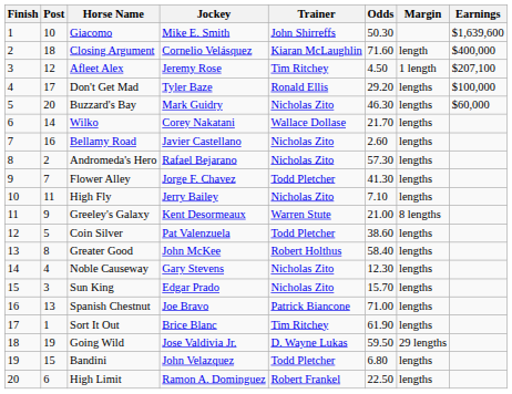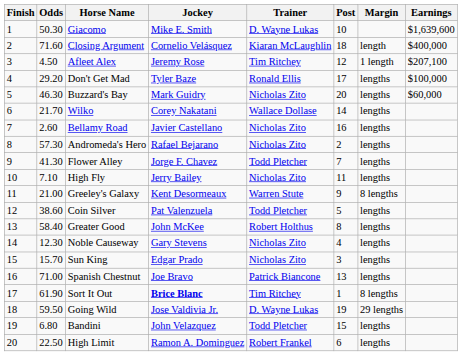 <table class="wikitable" border="1">
 <tr>
 <th>Finish</th>
-<th>Post</th>
+<th>Odds</th>
 <th>Horse Name</th>
 <th>Jockey</th>
 <th>Trainer</th>
-<th>Odds</th>
+<th>Post</th>
 <th>Margin</th>
 <th>Earnings</th>
 </tr>
 <tr>
 <td>1</td>
-<td>10</td>
+<td>50.30</td>
 <td><a href='#'>Giacomo</a></td>
 <td><a href='#'>Mike E. Smith</a></td>
-<td><a href='#'>John Shirreffs</a></td>
-<td>50.30</td>
+<td><a href='#'>D. Wayne Lukas</a></td>
+<td>10</td>
 <td></td>
 <td>$1,639,600</td>
 </tr>
 <tr>
 <td>2</td>
-<td>18</td>
+<td>71.60</td>
 <td><a href='#'>Closing Argument</a></td>
 <td><a href='#'>Cornelio Velásquez</a></td>
 <td><a href='#'>Kiaran McLaughlin</a></td>
-<td>71.60</td>
+<td>18</td>
 <td> length</td>
 <td>$400,000</td>
 </tr>
 <tr>
 <td>3</td>
-<td>12</td>
+<td>4.50</td>
 <td><a href='#'>Afleet Alex</a></td>
 <td><a href='#'>Jeremy Rose</a></td>
 <td><a href='#'>Tim Ritchey</a></td>
-<td>4.50</td>
+<td>12</td>
 <td>1 length</td>
 <td>$207,100</td>
 </tr>
 <tr>
 <td>4</td>
-<td>17</td>
+<td>29.20</td>
 <td>Don't Get Mad</td>
 <td><a href='#'>Tyler Baze</a></td>
 <td><a href='#'>Ronald Ellis</a></td>
-<td>29.20</td>
+<td>17</td>
 <td> lengths</td>
 <td>$100,000</td>
 </tr>
 <tr>
 <td>5</td>
-<td>20</td>
+<td>46.30</td>
 <td>Buzzard's Bay</td>
 <td><a href='#'>Mark Guidry</a></td>
 <td><a href='#'>Nicholas Zito</a></td>
-<td>46.30</td>
+<td>20</td>
 <td> lengths</td>
 <td>$60,000</td>
 </tr>
 <tr>
 <td>6</td>
-<td>14</td>
+<td>21.70</td>
 <td><a href='#'>Wilko</a></td>
 <td><a href='#'>Corey Nakatani</a></td>
 <td><a href='#'>Wallace Dollase</a></td>
-<td>21.70</td>
+<td>14</td>
 <td> lengths</td>
 <td></td>
 </tr>
 <tr>
 <td>7</td>
-<td>16</td>
+<td>2.60</td>
 <td><a href='#'>Bellamy Road</a></td>
 <td><a href='#'>Javier Castellano</a></td>
 <td><a href='#'>Nicholas Zito</a></td>
-<td>2.60</td>
+<td>16</td>
 <td> lengths</td>
 <td></td>
 </tr>
 <tr>
 <td>8</td>
-<td>2</td>
+<td>57.30</td>
 <td>Andromeda's Hero</td>
 <td><a href='#'>Rafael Bejarano</a></td>
 <td><a href='#'>Nicholas Zito</a></td>
-<td>57.30</td>
+<td>2</td>
 <td> lengths</td>
 <td></td>
 </tr>
 <tr>
 <td>9</td>
-<td>7</td>
+<td>41.30</td>
 <td>Flower Alley</td>
 <td><a href='#'>Jorge F. Chavez</a></td>
 <td><a href='#'>Todd Pletcher</a></td>
-<td>41.30</td>
+<td>7</td>
 <td> lengths</td>
 <td></td>
 </tr>
 <tr>
 <td>10</td>
-<td>11</td>
+<td>7.10</td>
 <td>High Fly</td>
 <td><a href='#'>Jerry Bailey</a></td>
 <td><a href='#'>Nicholas Zito</a></td>
-<td>7.10</td>
+<td>11</td>
 <td> lengths</td>
 <td></td>
 </tr>
 <tr>
 <td>11</td>
-<td>9</td>
+<td>21.00</td>
 <td>Greeley's Galaxy</td>
 <td><a href='#'>Kent Desormeaux</a></td>
 <td><a href='#'>Warren Stute</a></td>
-<td>21.00</td>
+<td>9</td>
 <td>8 lengths</td>
 <td></td>
 </tr>
 <tr>
 <td>12</td>
-<td>5</td>
+<td>38.60</td>
 <td>Coin Silver</td>
 <td><a href='#'>Pat Valenzuela</a></td>
 <td><a href='#'>Todd Pletcher</a></td>
-<td>38.60</td>
+<td>5</td>
 <td> lengths</td>
 <td></td>
 </tr>
 <tr>
 <td>13</td>
-<td>8</td>
+<td>58.40</td>
 <td>Greater Good</td>
 <td><a href='#'>John McKee</a></td>
 <td><a href='#'>Robert Holthus</a></td>
-<td>58.40</td>
+<td>8</td>
 <td> lengths</td>
 <td></td>
 </tr>
 <tr>
 <td>14</td>
-<td>4</td>
+<td>12.30</td>
 <td>Noble Causeway</td>
 <td><a href='#'>Gary Stevens</a></td>
 <td><a href='#'>Nicholas Zito</a></td>
-<td>12.30</td>
+<td>4</td>
 <td> lengths</td>
 <td></td>
 </tr>
 <tr>
 <td>15</td>
-<td>3</td>
+<td>15.70</td>
 <td>Sun King</td>
 <td><a href='#'>Edgar Prado</a></td>
 <td><a href='#'>Nicholas Zito</a></td>
-<td>15.70</td>
+<td>3</td>
 <td> lengths</td>
 <td></td>
 </tr>
 <tr>
 <td>16</td>
-<td>13</td>
+<td>71.00</td>
 <td>Spanish Chestnut</td>
 <td><a href='#'>Joe Bravo</a></td>
 <td><a href='#'>Patrick Biancone</a></td>
-<td>71.00</td>
+<td>13</td>
 <td> lengths</td>
 <td></td>
 </tr>
 <tr>
 <td>17</td>
+<td>61.90</td>
+<td>Sort It Out</td>
+<td><strong><a href='#'>Brice Blanc</a></strong></td>
+<td><a href='#'>Tim Ritchey</a></td>
 <td>1</td>
-<td>Sort It Out</td>
-<td><a href='#'>Brice Blanc</a></td>
-<td><a href='#'>Tim Ritchey</a></td>
-<td>61.90</td>
-<td> lengths</td>
+<td>8 lengths</td>
 <td></td>
 </tr>
 <tr>
 <td>18</td>
-<td>19</td>
+<td>59.50</td>
 <td>Going Wild</td>
 <td><a href='#'>Jose Valdivia Jr.</a></td>
 <td><a href='#'>D. Wayne Lukas</a></td>
-<td>59.50</td>
+<td>19</td>
 <td>29 lengths</td>
 <td></td>
 </tr>
 <tr>
 <td>19</td>
-<td>15</td>
+<td>6.80</td>
 <td>Bandini</td>
 <td><a href='#'>John Velazquez</a></td>
 <td><a href='#'>Todd Pletcher</a></td>
-<td>6.80</td>
+<td>15</td>
 <td> lengths</td>
 <td></td>
 </tr>
 <tr>
 <td>20</td>
-<td>6</td>
+<td>22.50</td>
 <td>High Limit</td>
 <td><a href='#'>Ramon A. Dominguez</a></td>
 <td><a href='#'>Robert Frankel</a></td>
-<td>22.50</td>
+<td>6</td>
 <td> lengths</td>
 <td></td>
 </tr>
 </table>
